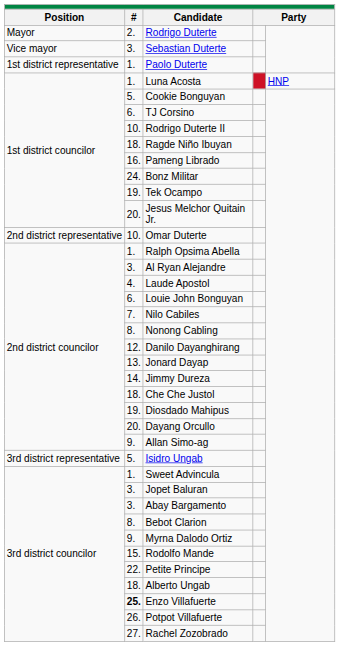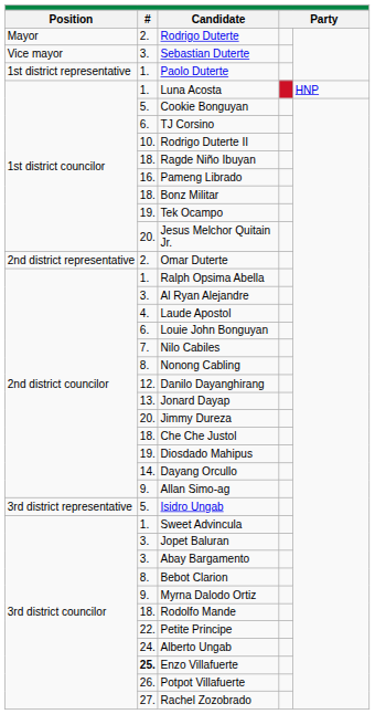 <table class="wikitable" style="font-size:90%">
 <tr>
 <td colspan="5" bgcolor="#008543"></td>
 </tr>
 <tr>
 <th>Position</th>
 <th>#</th>
 <th width=150px>Candidate</th>
 <th colspan="2" width="110px">Party</th>
 </tr>
 <tr>
 <td>Mayor</td>
 <td>2.</td>
 <td><a href='#'>Rodrigo Duterte</a></td>
 <td></td>
 </tr>
 <tr>
 <td>Vice mayor</td>
 <td>3.</td>
 <td><a href='#'>Sebastian Duterte</a></td>
 <td></td>
 </tr>
 <tr>
 <td>1st district representative</td>
 <td>1.</td>
 <td><a href='#'>Paolo Duterte</a></td>
 <td></td>
 </tr>
 <tr>
 <td rowspan="9">1st district councilor</td>
 <td>1.</td>
 <td>Luna Acosta</td>
 <td style="background-color:#CE1126;"></td>
 <td><a href='#'>HNP</a></td>
 </tr>
 <tr>
 <td>5.</td>
 <td>Cookie Bonguyan</td>
 <td></td>
 </tr>
 <tr>
 <td>6.</td>
 <td>TJ Corsino</td>
 <td></td>
 </tr>
 <tr>
 <td>10.</td>
 <td>Rodrigo Duterte II</td>
 <td></td>
 </tr>
 <tr>
 <td>18.</td>
 <td>Ragde Niño Ibuyan</td>
 <td></td>
 </tr>
 <tr>
 <td>16.</td>
 <td>Pameng Librado</td>
 <td></td>
 </tr>
 <tr>
-<td>24.</td>
+<td>18.</td>
 <td>Bonz Militar</td>
 <td></td>
 </tr>
 <tr>
 <td>19.</td>
 <td>Tek Ocampo</td>
 <td></td>
 </tr>
 <tr>
 <td>20.</td>
 <td>Jesus Melchor Quitain Jr.</td>
 <td></td>
 </tr>
 <tr>
 <td>2nd district representative</td>
-<td>10.</td>
+<td>2.</td>
 <td>Omar Duterte</td>
 <td></td>
 </tr>
 <tr>
 <td rowspan="13">2nd district councilor</td>
 <td>1.</td>
 <td>Ralph Opsima Abella</td>
 <td></td>
 </tr>
 <tr>
 <td>3.</td>
 <td>Al Ryan Alejandre</td>
 <td></td>
 </tr>
 <tr>
 <td>4.</td>
 <td>Laude Apostol</td>
 <td></td>
 </tr>
 <tr>
 <td>6.</td>
 <td>Louie John Bonguyan</td>
 <td></td>
 </tr>
 <tr>
 <td>7.</td>
 <td>Nilo Cabiles</td>
 <td></td>
 </tr>
 <tr>
 <td>8.</td>
 <td>Nonong Cabling</td>
 <td></td>
 </tr>
 <tr>
 <td>12.</td>
 <td>Danilo Dayanghirang</td>
 <td></td>
 </tr>
 <tr>
 <td>13.</td>
 <td>Jonard Dayap</td>
 <td></td>
 </tr>
 <tr>
-<td>14.</td>
+<td>20.</td>
 <td>Jimmy Dureza</td>
 <td></td>
 </tr>
 <tr>
 <td>18.</td>
 <td>Che Che Justol</td>
 <td></td>
 </tr>
 <tr>
 <td>19.</td>
 <td>Diosdado Mahipus</td>
 <td></td>
 </tr>
 <tr>
-<td>20.</td>
+<td>14.</td>
 <td>Dayang Orcullo</td>
 <td></td>
 </tr>
 <tr>
 <td>9.</td>
 <td>Allan Simo-ag</td>
 <td></td>
 </tr>
 <tr>
 <td>3rd district representative</td>
 <td>5.</td>
 <td><a href='#'>Isidro Ungab</a></td>
 <td></td>
 </tr>
 <tr>
 <td rowspan="11">3rd district councilor</td>
 <td>1.</td>
 <td>Sweet Advincula</td>
 <td></td>
 </tr>
 <tr>
 <td>3.</td>
 <td>Jopet Baluran</td>
 <td></td>
 </tr>
 <tr>
 <td>3.</td>
 <td>Abay Bargamento</td>
 <td></td>
 </tr>
 <tr>
 <td>8.</td>
 <td>Bebot Clarion</td>
 <td></td>
 </tr>
 <tr>
 <td>9.</td>
 <td>Myrna Dalodo Ortiz</td>
 <td></td>
 </tr>
 <tr>
-<td>15.</td>
+<td>18.</td>
 <td>Rodolfo Mande</td>
 <td></td>
 </tr>
 <tr>
 <td>22.</td>
 <td>Petite Principe</td>
 <td></td>
 </tr>
 <tr>
-<td>18.</td>
+<td>24.</td>
 <td>Alberto Ungab</td>
 <td></td>
 </tr>
 <tr>
 <td><strong>25.</strong></td>
 <td>Enzo Villafuerte</td>
 <td></td>
 </tr>
 <tr>
 <td>26.</td>
 <td>Potpot Villafuerte</td>
 <td></td>
 </tr>
 <tr>
 <td>27.</td>
 <td>Rachel Zozobrado</td>
 <td></td>
 </tr>
 </table>
